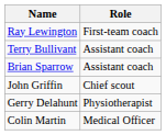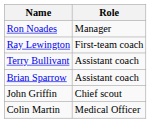 <table class="wikitable">
 <tr>
 <th>Name</th>
 <th>Role</th>
+</tr>
+<tr>
+<td> <a href='#'>Ron Noades</a></td>
+<td>Manager</td>
 </tr>
 <tr>
 <td> <a href='#'>Ray Lewington</a></td>
 <td>First-team coach</td>
 </tr>
 <tr>
 <td> <a href='#'>Terry Bullivant</a></td>
 <td>Assistant coach</td>
 </tr>
 <tr>
 <td> <a href='#'>Brian Sparrow</a></td>
 <td>Assistant coach</td>
 </tr>
 <tr>
 <td> John Griffin</td>
 <td>Chief scout</td>
 </tr>
 <tr>
-<td> Gerry Delahunt</td>
-<td>Physiotherapist</td>
-</tr>
-<tr>
 <td> Colin Martin</td>
 <td>Medical Officer</td>
 </tr>
 </table>
